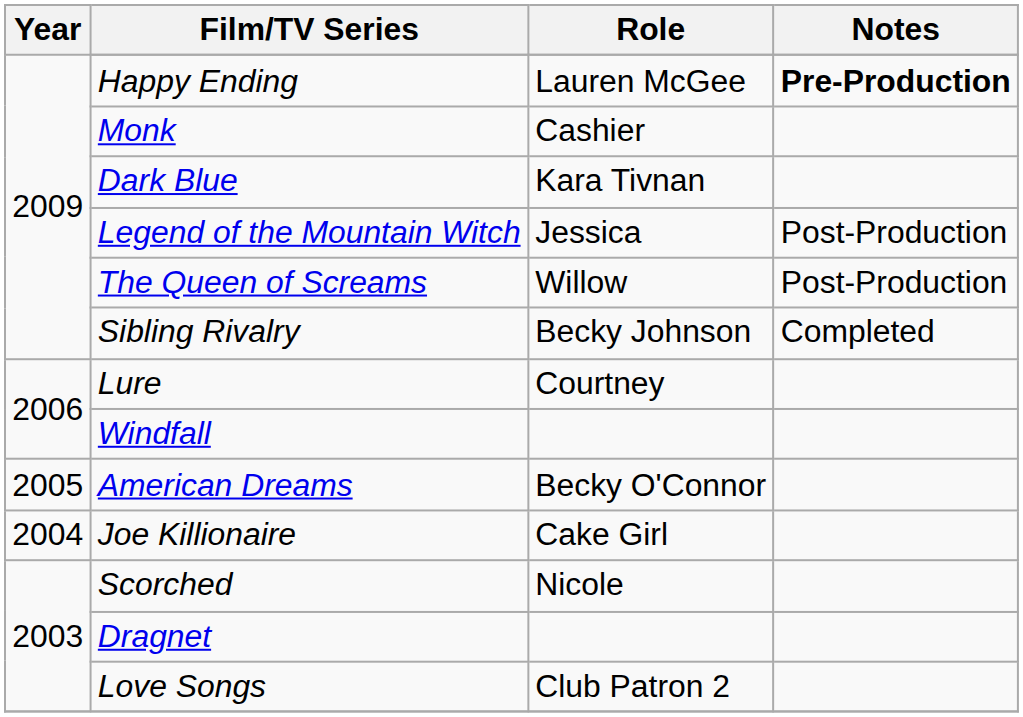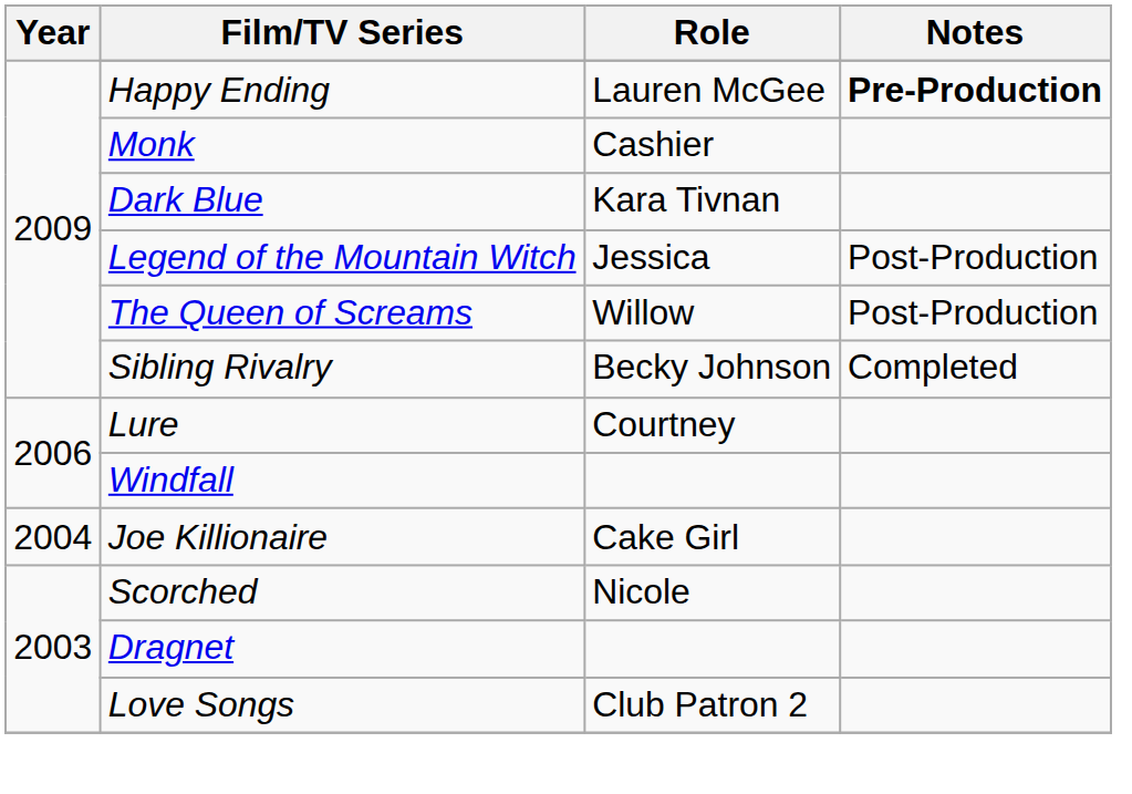 <table class="wikitable">
 <tr>
 <th>Year</th>
 <th>Film/TV Series</th>
 <th>Role</th>
 <th>Notes</th>
 </tr>
 <tr>
 <td rowspan="7">2009</td>
 </tr>
 <tr>
 <td><em>Happy Ending</em></td>
 <td>Lauren McGee</td>
 <td><strong>Pre-Production</strong></td>
 </tr>
 <tr>
 <td><em><a href='#'>Monk</a></em></td>
 <td>Cashier</td>
 <td></td>
 </tr>
 <tr>
 <td><em><a href='#'>Dark Blue</a></em></td>
 <td>Kara Tivnan</td>
 <td></td>
 </tr>
 <tr>
 <td><em><a href='#'>Legend of the Mountain Witch</a></em></td>
 <td>Jessica</td>
 <td>Post-Production</td>
 </tr>
 <tr>
 <td><em><a href='#'>The Queen of Screams</a></em></td>
 <td>Willow</td>
 <td>Post-Production</td>
 </tr>
 <tr>
 <td><em>Sibling Rivalry</em></td>
 <td>Becky Johnson</td>
 <td>Completed</td>
 </tr>
 <tr>
 <td rowspan="2">2006</td>
 <td><em>Lure</em></td>
 <td>Courtney</td>
 <td></td>
 </tr>
 <tr>
 <td><em><a href='#'>Windfall</a></em></td>
 <td></td>
 <td></td>
 </tr>
 <tr>
-<td rowspan="1">2005</td>
-<td><em><a href='#'>American Dreams</a></em></td>
-<td>Becky O'Connor</td>
-<td></td>
-</tr>
-<tr>
 <td rowspan="1">2004</td>
 <td><em>Joe Killionaire</em></td>
 <td>Cake Girl</td>
 <td></td>
 </tr>
 <tr>
 <td rowspan="3">2003</td>
 <td><em>Scorched</em></td>
 <td>Nicole</td>
 <td></td>
 </tr>
 <tr>
 <td><em><a href='#'>Dragnet</a></em></td>
 <td></td>
 <td></td>
 </tr>
 <tr>
 <td><em>Love Songs</em></td>
 <td>Club Patron 2</td>
 <td></td>
 </tr>
 <tr>
 </tr>
 </table>
